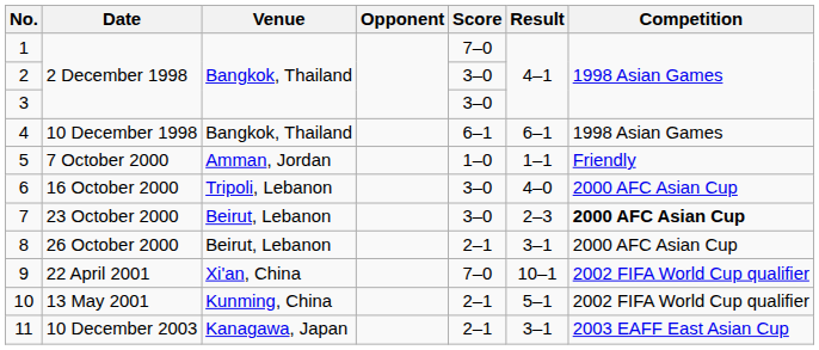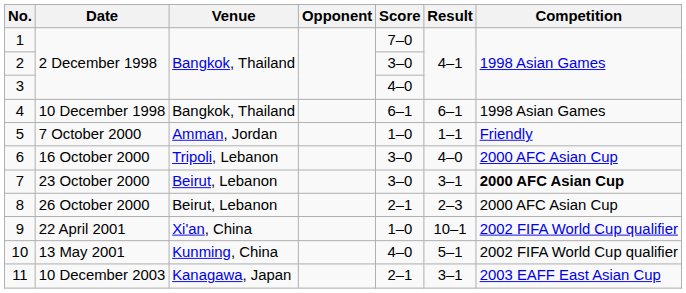 <table class="wikitable sortable">
 <tr>
 <th scope="col">No.</th>
 <th scope="col">Date</th>
 <th scope="col">Venue</th>
 <th scope="col">Opponent</th>
 <th scope="col">Score</th>
 <th scope="col">Result</th>
 <th scope="col">Competition</th>
 </tr>
 <tr>
 <td align="center">1</td>
 <td rowspan="3">2 December 1998</td>
 <td rowspan="3"><a href='#'>Bangkok</a>, Thailand</td>
 <td rowspan="3"></td>
 <td align="center">7–0</td>
 <td rowspan="3" style="text-align:center">4–1</td>
 <td rowspan="3"><a href='#'>1998 Asian Games</a></td>
 </tr>
 <tr>
 <td align="center">2</td>
 <td align="center">3–0</td>
 </tr>
 <tr>
 <td align="center">3</td>
-<td align="center">3–0</td>
+<td align="center">4–0</td>
 </tr>
 <tr>
 <td align="center">4</td>
 <td>10 December 1998</td>
 <td>Bangkok, Thailand</td>
 <td></td>
 <td align="center">6–1</td>
 <td align="center">6–1</td>
 <td>1998 Asian Games</td>
 </tr>
 <tr>
 <td align="center">5</td>
 <td>7 October 2000</td>
 <td><a href='#'>Amman</a>, Jordan</td>
 <td></td>
 <td align="center">1–0</td>
 <td align="center">1–1</td>
 <td><a href='#'>Friendly</a></td>
 </tr>
 <tr>
 <td align="center">6</td>
 <td>16 October 2000</td>
 <td><a href='#'>Tripoli</a>, Lebanon</td>
 <td></td>
 <td align="center">3–0</td>
 <td align="center">4–0</td>
 <td><a href='#'>2000 AFC Asian Cup</a></td>
 </tr>
 <tr>
 <td align="center">7</td>
 <td>23 October 2000</td>
 <td><a href='#'>Beirut</a>, Lebanon</td>
 <td></td>
 <td align="center">3–0</td>
-<td align="center">2–3</td>
+<td align="center">3–1</td>
 <td><strong>2000 AFC Asian Cup</strong></td>
 </tr>
 <tr>
 <td align="center">8</td>
 <td>26 October 2000</td>
 <td>Beirut, Lebanon</td>
 <td></td>
 <td align="center">2–1</td>
-<td align="center">3–1</td>
+<td align="center">2–3</td>
 <td>2000 AFC Asian Cup</td>
 </tr>
 <tr>
 <td align="center">9</td>
 <td>22 April 2001</td>
 <td><a href='#'>Xi'an</a>, China</td>
 <td></td>
-<td align="center">7–0</td>
+<td align="center">1–0</td>
 <td align="center">10–1</td>
 <td><a href='#'>2002 FIFA World Cup qualifier</a></td>
 </tr>
 <tr>
 <td align="center">10</td>
 <td>13 May 2001</td>
 <td><a href='#'>Kunming</a>, China</td>
 <td></td>
-<td align="center">2–1</td>
+<td align="center">4–0</td>
 <td align="center">5–1</td>
 <td>2002 FIFA World Cup qualifier</td>
 </tr>
 <tr>
 <td align="center">11</td>
 <td>10 December 2003</td>
 <td><a href='#'>Kanagawa</a>, Japan</td>
 <td></td>
 <td align="center">2–1</td>
 <td align="center">3–1</td>
 <td><a href='#'>2003 EAFF East Asian Cup</a></td>
 </tr>
 </table>
